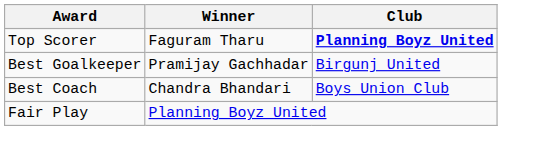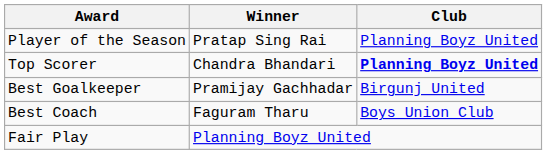 <table class="wikitable">
 <tr>
 <th>Award</th>
 <th>Winner</th>
 <th>Club</th>
 </tr>
 <tr>
+<td>Player of the Season</td>
+<td> Pratap Sing Rai</td>
+<td><a href='#'>Planning Boyz United</a></td>
+</tr>
+<tr>
 <td>Top Scorer</td>
-<td> Faguram Tharu</td>
+<td> Chandra Bhandari</td>
 <td><strong><a href='#'>Planning Boyz United</a></strong></td>
 </tr>
 <tr>
 <td>Best Goalkeeper</td>
 <td> Pramijay Gachhadar</td>
 <td><a href='#'>Birgunj United</a></td>
 </tr>
 <tr>
 <td>Best Coach</td>
-<td> Chandra Bhandari</td>
+<td> Faguram Tharu</td>
 <td><a href='#'>Boys Union Club</a></td>
 </tr>
 <tr>
 <td>Fair Play</td>
 <td colspan="2"><a href='#'>Planning Boyz United</a></td>
 </tr>
 </table>
